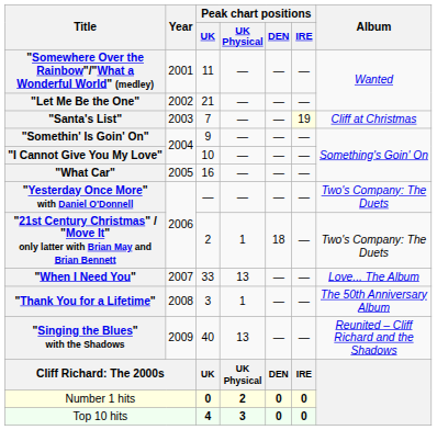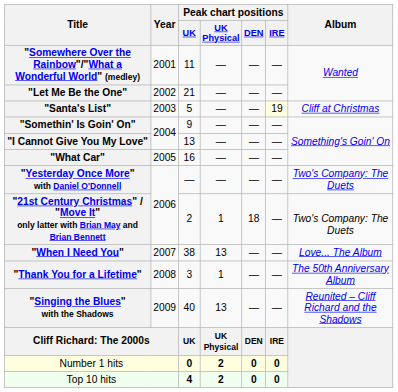 <table class="wikitable plainrowheaders" style="text-align:center;">
 <tr>
 <th rowspan="2" scope="col" style="width:17em;">Title</th>
 <th rowspan="2" scope="col" style="width:2em;">Year</th>
 <th colspan="4">Peak chart positions</th>
 <th rowspan="2" style="width:12em;">Album</th>
 </tr>
 <tr>
 <th scope="col" style="width:2em;font-size:90%;"><a href='#'>UK</a><br></th>
 <th scope="col" style="width:2em;font-size:90%;"><a href='#'>UK Physical</a><br></th>
 <th scope="col" style="width:2em;font-size:90%;"><a href='#'>DEN</a><br></th>
 <th scope="col" style="width:2em;font-size:90%;"><a href='#'>IRE</a><br></th>
 </tr>
 <tr>
 <th scope="row">"<a href='#'>Somewhere Over the Rainbow</a>"/"<a href='#'>What a Wonderful World</a>" <small>(medley)</small></th>
 <td>2001</td>
 <td>11</td>
 <td>—</td>
 <td>—</td>
 <td>—</td>
 <td rowspan="2"><em><a href='#'>Wanted</a></em></td>
 </tr>
 <tr>
 <th scope="row">"Let Me Be the One"</th>
 <td>2002</td>
 <td>21</td>
 <td>—</td>
 <td>—</td>
 <td>—</td>
 </tr>
 <tr>
 <th scope="row">"Santa's List"</th>
 <td>2003</td>
-<td>7</td>
+<td>5</td>
 <td>—</td>
 <td>—</td>
 <td style="background: lightyellow;">19</td>
 <td><em><a href='#'>Cliff at Christmas</a></em></td>
 </tr>
 <tr>
 <th scope="row">"Somethin' Is Goin' On"</th>
 <td rowspan="2">2004</td>
 <td>9</td>
 <td>—</td>
 <td>—</td>
 <td>—</td>
 <td rowspan="3"><em><a href='#'>Something's Goin' On</a></em></td>
 </tr>
 <tr>
 <th scope="row">"I Cannot Give You My Love"</th>
-<td>10</td>
+<td>13</td>
 <td>—</td>
 <td>—</td>
 <td>—</td>
 </tr>
 <tr>
 <th scope="row">"What Car"</th>
 <td>2005</td>
 <td>16</td>
 <td>—</td>
 <td>—</td>
 <td>—</td>
 </tr>
 <tr>
 <th scope="row">"<a href='#'>Yesterday Once More</a>"<br><small>with <a href='#'>Daniel O'Donnell</a></small></th>
 <td rowspan="2">2006</td>
 <td>—</td>
 <td>—</td>
 <td>—</td>
 <td>—</td>
 <td><em><a href='#'>Two's Company: The Duets</a></em></td>
 </tr>
 <tr>
 <th scope="row">"<a href='#'>21st Century Christmas</a>" /<br>"<a href='#'>Move It</a>"<br><small>only latter with <a href='#'>Brian May</a> and <a href='#'>Brian Bennett</a></small></th>
 <td>2</td>
 <td>1</td>
 <td>18</td>
 <td>—</td>
 <td><br><em>Two's Company: The Duets</em></td>
 </tr>
 <tr>
 <th scope="row">"<a href='#'>When I Need You</a>"</th>
 <td>2007</td>
-<td>33</td>
+<td>38</td>
 <td>13</td>
 <td>—</td>
 <td>—</td>
 <td><em><a href='#'>Love... The Album</a></em></td>
 </tr>
 <tr>
 <th scope="row">"<a href='#'>Thank You for a Lifetime</a>"</th>
 <td>2008</td>
 <td>3</td>
 <td>1</td>
 <td>—</td>
 <td>—</td>
 <td><em><a href='#'>The 50th Anniversary Album</a></em></td>
 </tr>
 <tr>
 <th scope="row">"<a href='#'>Singing the Blues</a>"<br><small>with the Shadows</small></th>
 <td>2009</td>
 <td>40</td>
 <td>13</td>
 <td>—</td>
 <td>—</td>
 <td><em><a href='#'>Reunited – Cliff Richard and the Shadows</a></em></td>
 </tr>
 <tr style="text-align:center;"|->
 <th colspan="2" width="28">Cliff Richard: The 2000s</th>
 <th width="30"><small>UK</small></th>
 <th width="30"><small>UK Physical</small></th>
 <th width="30"><small>DEN</small></th>
 <th width="30"><small>IRE</small></th>
 <th colspan="1" rowspan="3"></th>
 </tr>
 <tr bgcolor="#FFFFE0">
 <td colspan="2" align="center" width="0">Number 1 hits</td>
 <td align="center"><strong>0</strong></td>
 <td align="center"><strong>2</strong></td>
 <td align="center"><strong>0</strong></td>
 <td align="center"><strong>0</strong></td>
 </tr>
 <tr bgcolor="#F0FFF0">
 <td colspan="2" align="center" width="0">Top 10 hits</td>
 <td align="center"><strong>4</strong></td>
-<td align="center"><strong>3</strong></td>
+<td align="center"><strong>2</strong></td>
 <td align="center"><strong>0</strong></td>
 <td align="center"><strong>0</strong></td>
 </tr>
 </table>
